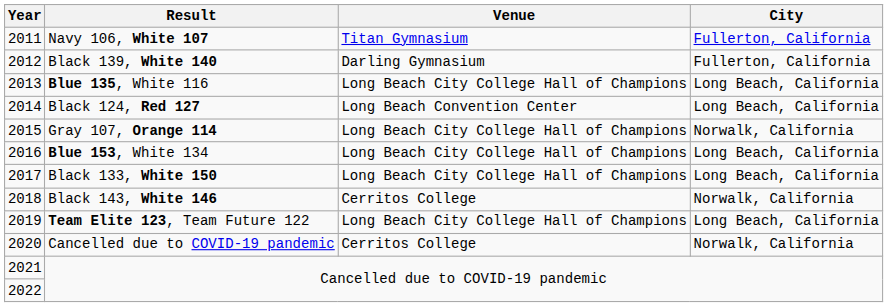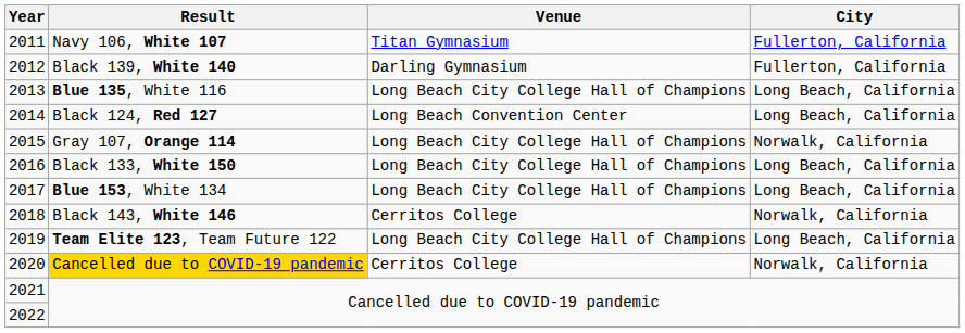 <table class="wikitable sortable">
 <tr>
 <th>Year</th>
 <th>Result</th>
 <th>Venue</th>
 <th>City</th>
 </tr>
 <tr>
 <td>2011</td>
 <td>Navy 106, <strong>White 107</strong></td>
 <td><a href='#'>Titan Gymnasium</a></td>
 <td><a href='#'>Fullerton, California</a></td>
 </tr>
 <tr>
 <td>2012</td>
 <td>Black 139, <strong>White 140</strong></td>
 <td Hope International University>Darling Gymnasium</td>
 <td>Fullerton, California</td>
 </tr>
 <tr>
 <td>2013</td>
 <td><strong>Blue 135</strong>, White 116</td>
 <td>Long Beach City College Hall of Champions</td>
 <td>Long Beach, California</td>
 </tr>
 <tr>
 <td>2014</td>
 <td>Black 124, <strong>Red 127</strong></td>
 <td>Long Beach Convention Center</td>
 <td>Long Beach, California</td>
 </tr>
 <tr>
 <td>2015</td>
 <td>Gray 107, <strong>Orange 114</strong></td>
 <td>Long Beach City College Hall of Champions</td>
 <td>Norwalk, California</td>
 </tr>
 <tr>
 <td>2016</td>
-<td><strong>Blue 153</strong>, White 134</td>
+<td>Black 133, <strong>White 150</strong></td>
 <td>Long Beach City College Hall of Champions</td>
 <td>Long Beach, California</td>
 </tr>
 <tr>
 <td>2017</td>
-<td>Black 133, <strong>White 150</strong></td>
+<td><strong>Blue 153</strong>, White 134</td>
 <td>Long Beach City College Hall of Champions</td>
 <td>Long Beach, California</td>
 </tr>
 <tr>
 <td>2018</td>
 <td>Black 143, <strong>White 146</strong></td>
 <td>Cerritos College</td>
 <td>Norwalk, California</td>
 </tr>
 <tr>
 <td>2019</td>
 <td><strong>Team Elite 123</strong>, Team Future 122</td>
 <td>Long Beach City College Hall of Champions</td>
 <td>Long Beach, California</td>
 </tr>
 <tr>
 <td>2020</td>
-<td>Cancelled due to <a href='#'>COVID-19 pandemic</a></td>
+<td style="background: gold;">Cancelled due to <a href='#'>COVID-19 pandemic</a></td>
 <td>Cerritos College</td>
 <td>Norwalk, California</td>
 </tr>
 <tr>
 <td>2021</td>
 <td rowspan=2 colspan=3 align=center>Cancelled due to COVID-19 pandemic</td>
 </tr>
 <tr>
 <td>2022</td>
 </tr>
 </table>
